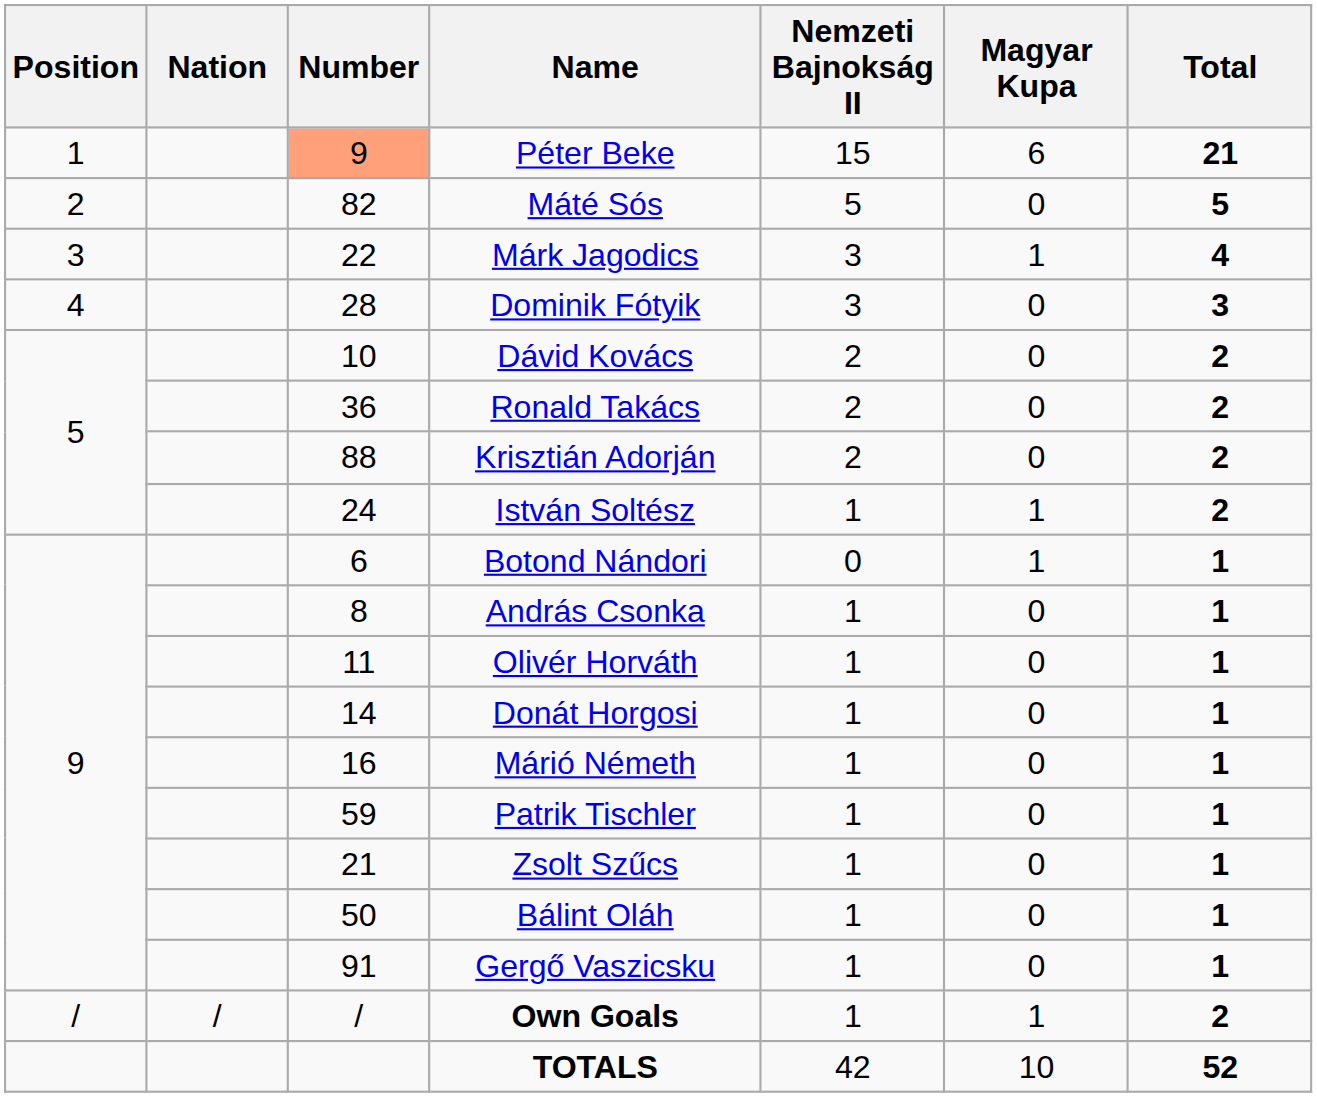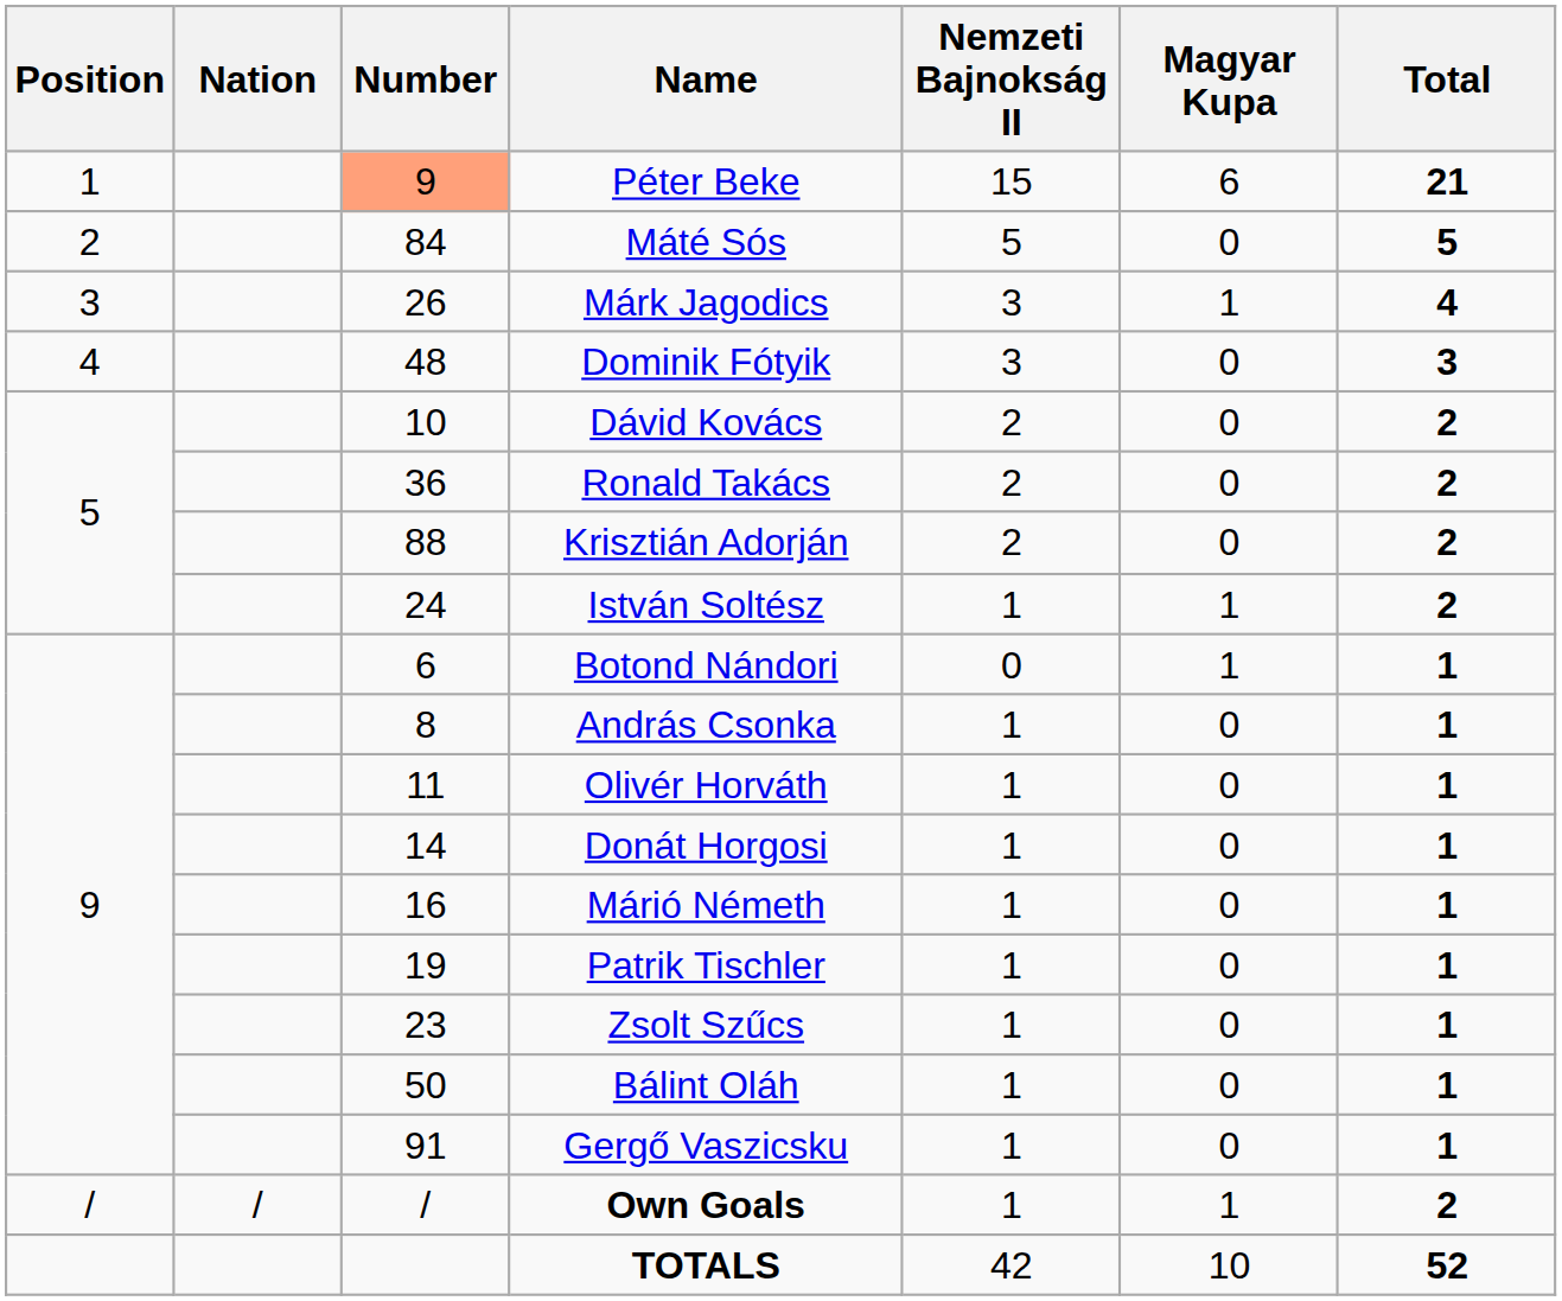 <table class="wikitable" style="font-size: 95%; text-align: center;">
 <tr>
 <th width="60">Position</th>
 <th width="60">Nation</th>
 <th width="60">Number</th>
 <th width="150">Name</th>
 <th width="80">Nemzeti Bajnokság II</th>
 <th width="80">Magyar Kupa</th>
 <th width="80">Total</th>
 </tr>
 <tr>
 <td>1</td>
 <td></td>
 <td style="background: lightsalmon;">9</td>
 <td><a href='#'>Péter Beke</a></td>
 <td>15</td>
 <td>6</td>
 <td><strong>21</strong></td>
 </tr>
 <tr>
 <td>2</td>
 <td></td>
-<td>82</td>
+<td>84</td>
 <td><a href='#'>Máté Sós</a></td>
 <td>5</td>
 <td>0</td>
 <td><strong>5</strong></td>
 </tr>
 <tr>
 <td>3</td>
 <td></td>
-<td>22</td>
+<td>26</td>
 <td><a href='#'>Márk Jagodics</a></td>
 <td>3</td>
 <td>1</td>
 <td><strong>4</strong></td>
 </tr>
 <tr>
 <td>4</td>
 <td></td>
-<td>28</td>
+<td>48</td>
 <td><a href='#'>Dominik Fótyik</a></td>
 <td>3</td>
 <td>0</td>
 <td><strong>3</strong></td>
 </tr>
 <tr>
 <td rowspan="4">5</td>
 <td></td>
 <td>10</td>
 <td><a href='#'>Dávid Kovács</a></td>
 <td>2</td>
 <td>0</td>
 <td><strong>2</strong></td>
 </tr>
 <tr>
 <td></td>
 <td>36</td>
 <td><a href='#'>Ronald Takács</a></td>
 <td>2</td>
 <td>0</td>
 <td><strong>2</strong></td>
 </tr>
 <tr>
 <td></td>
 <td>88</td>
 <td><a href='#'>Krisztián Adorján</a></td>
 <td>2</td>
 <td>0</td>
 <td><strong>2</strong></td>
 </tr>
 <tr>
 <td></td>
 <td>24</td>
 <td><a href='#'>István Soltész</a></td>
 <td>1</td>
 <td>1</td>
 <td><strong>2</strong></td>
 </tr>
 <tr>
 <td rowspan="9">9</td>
 <td></td>
 <td>6</td>
 <td><a href='#'>Botond Nándori</a></td>
 <td>0</td>
 <td>1</td>
 <td><strong>1</strong></td>
 </tr>
 <tr>
 <td></td>
 <td>8</td>
 <td><a href='#'>András Csonka</a></td>
 <td>1</td>
 <td>0</td>
 <td><strong>1</strong></td>
 </tr>
 <tr>
 <td></td>
 <td>11</td>
 <td><a href='#'>Olivér Horváth</a></td>
 <td>1</td>
 <td>0</td>
 <td><strong>1</strong></td>
 </tr>
 <tr>
 <td></td>
 <td>14</td>
 <td><a href='#'>Donát Horgosi</a></td>
 <td>1</td>
 <td>0</td>
 <td><strong>1</strong></td>
 </tr>
 <tr>
 <td></td>
 <td>16</td>
 <td><a href='#'>Márió Németh</a></td>
 <td>1</td>
 <td>0</td>
 <td><strong>1</strong></td>
 </tr>
 <tr>
 <td></td>
-<td>59</td>
+<td>19</td>
 <td><a href='#'>Patrik Tischler</a></td>
 <td>1</td>
 <td>0</td>
 <td><strong>1</strong></td>
 </tr>
 <tr>
 <td></td>
-<td>21</td>
+<td>23</td>
 <td><a href='#'>Zsolt Szűcs</a></td>
 <td>1</td>
 <td>0</td>
 <td><strong>1</strong></td>
 </tr>
 <tr>
 <td></td>
 <td>50</td>
 <td><a href='#'>Bálint Oláh</a></td>
 <td>1</td>
 <td>0</td>
 <td><strong>1</strong></td>
 </tr>
 <tr>
 <td></td>
 <td>91</td>
 <td><a href='#'>Gergő Vaszicsku</a></td>
 <td>1</td>
 <td>0</td>
 <td><strong>1</strong></td>
 </tr>
 <tr>
 <td>/</td>
 <td>/</td>
 <td>/</td>
 <td><strong>Own Goals</strong></td>
 <td>1</td>
 <td>1</td>
 <td><strong>2</strong></td>
 </tr>
 <tr>
 <td></td>
 <td></td>
 <td></td>
 <td><strong>TOTALS</strong></td>
 <td>42</td>
 <td>10</td>
 <td><strong>52</strong></td>
 </tr>
 </table>
